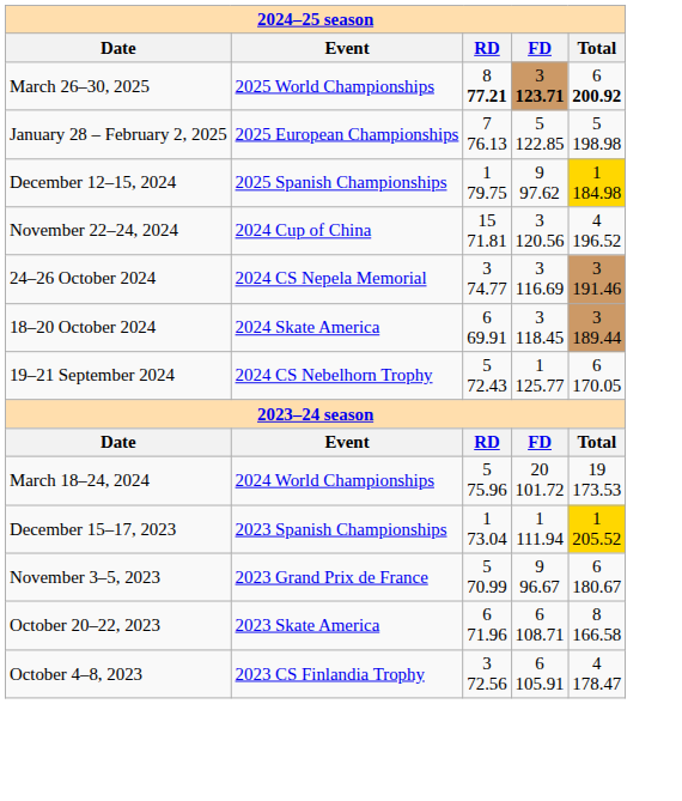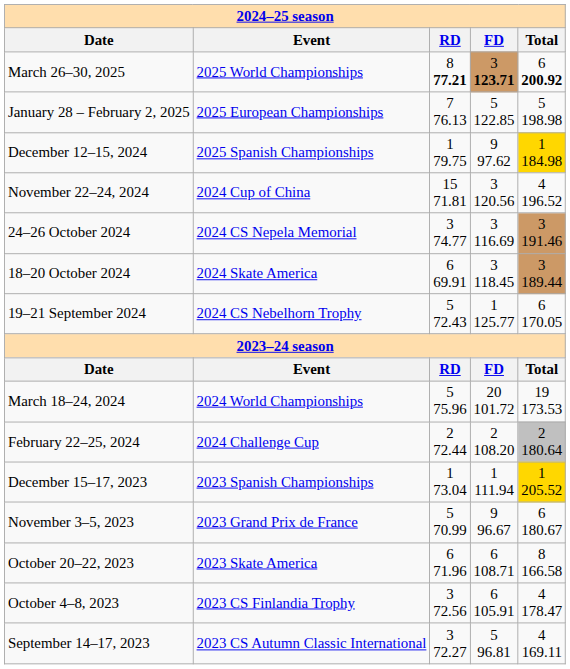 <table class="wikitable">
 <tr>
 <th style="background-color: #ffdead; " colspan=5 align=center><a href='#'><strong>2024–25 season</strong></a></th>
 </tr>
 <tr>
 <th>Date</th>
 <th>Event</th>
 <th><a href='#'>RD</a></th>
 <th><a href='#'>FD</a></th>
 <th>Total</th>
 </tr>
 <tr>
 <td>March 26–30, 2025</td>
 <td><a href='#'>2025 World Championships</a></td>
 <td align=center>8 <br> <strong>77.21</strong></td>
 <td align=center bgcolor=cc9966>3 <br> <strong>123.71</strong></td>
 <td align=center>6 <br> <strong>200.92</strong></td>
 </tr>
 <tr>
 <td>January 28 – February 2, 2025</td>
 <td><a href='#'>2025 European Championships</a></td>
 <td align=center>7 <br> 76.13</td>
 <td align=center>5 <br> 122.85</td>
 <td align=center>5 <br> 198.98</td>
 </tr>
 <tr>
 <td>December 12–15, 2024</td>
 <td><a href='#'>2025 Spanish Championships</a></td>
 <td align=center>1 <br> 79.75</td>
 <td align=center>9 <br> 97.62</td>
 <td align=center bgcolor=gold>1 <br> 184.98</td>
 </tr>
 <tr>
 <td>November 22–24, 2024</td>
 <td><a href='#'>2024 Cup of China</a></td>
 <td align=center>15 <br> 71.81</td>
 <td align=center>3 <br> 120.56</td>
 <td align=center>4 <br> 196.52</td>
 </tr>
 <tr>
 <td>24–26 October 2024</td>
 <td><a href='#'>2024 CS Nepela Memorial</a></td>
 <td align=center>3 <br> 74.77</td>
 <td align=center>3 <br> 116.69</td>
 <td align=center bgcolor=cc9966>3 <br> 191.46</td>
 </tr>
 <tr>
 <td>18–20 October 2024</td>
 <td><a href='#'>2024 Skate America</a></td>
 <td align=center>6 <br> 69.91</td>
 <td align=center>3 <br> 118.45</td>
 <td align=center bgcolor=cc9966>3 <br> 189.44</td>
 </tr>
 <tr>
 <td>19–21 September 2024</td>
 <td><a href='#'>2024 CS Nebelhorn Trophy</a></td>
 <td align=center>5 <br> 72.43</td>
 <td align=center>1 <br> 125.77</td>
 <td align=center>6 <br> 170.05</td>
 </tr>
 <tr>
 <th style="background-color: #ffdead; " colspan=5 align=center><a href='#'><strong>2023–24 season</strong></a></th>
 </tr>
 <tr>
 <th>Date</th>
 <th>Event</th>
 <th><a href='#'>RD</a></th>
 <th><a href='#'>FD</a></th>
 <th>Total</th>
 </tr>
 <tr>
 <td>March 18–24, 2024</td>
 <td><a href='#'>2024 World Championships</a></td>
 <td align=center>5 <br> 75.96</td>
 <td align=center>20 <br> 101.72</td>
 <td align=center>19 <br> 173.53</td>
 </tr>
 <tr>
+<td>February 22–25, 2024</td>
+<td><a href='#'>2024 Challenge Cup</a></td>
+<td align=center>2 <br> 72.44</td>
+<td align=center>2 <br> 108.20</td>
+<td align=center bgcolor=silver>2 <br> 180.64</td>
+</tr>
+<tr>
 <td>December 15–17, 2023</td>
 <td><a href='#'>2023 Spanish Championships</a></td>
 <td align=center>1 <br> 73.04</td>
 <td align=center>1 <br> 111.94</td>
 <td align=center bgcolor=gold>1 <br> 205.52</td>
 </tr>
 <tr>
 <td>November 3–5, 2023</td>
 <td><a href='#'>2023 Grand Prix de France</a></td>
 <td align=center>5 <br> 70.99</td>
 <td align=center>9 <br> 96.67</td>
 <td align=center>6 <br> 180.67</td>
 </tr>
 <tr>
 <td>October 20–22, 2023</td>
 <td><a href='#'>2023 Skate America</a></td>
 <td align=center>6 <br> 71.96</td>
 <td align=center>6 <br> 108.71</td>
 <td align=center>8 <br> 166.58</td>
 </tr>
 <tr>
 <td>October 4–8, 2023</td>
 <td><a href='#'>2023 CS Finlandia Trophy</a></td>
 <td align=center>3 <br> 72.56</td>
 <td align=center>6 <br> 105.91</td>
 <td align=center>4 <br> 178.47</td>
 </tr>
+<tr>
+<td>September 14–17, 2023</td>
+<td><a href='#'>2023 CS Autumn Classic International</a></td>
+<td align=center>3 <br> 72.27</td>
+<td align=center>5 <br> 96.81</td>
+<td align=center>4 <br> 169.11</td>
+</tr>
 </table>
